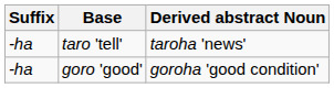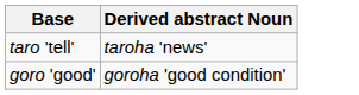 <table class="wikitable">
 <tr>
-<th>Suffix</th>
 <th>Base</th>
 <th>Derived abstract Noun</th>
 </tr>
 <tr>
-<td><em>-ha</em></td>
 <td><em>taro</em> 'tell'</td>
 <td><em>taroha</em> 'news'</td>
 </tr>
 <tr>
-<td><em>-ha</em></td>
 <td><em>goro</em> 'good'</td>
 <td><em>goroha</em> 'good condition'</td>
 </tr>
 </table>
